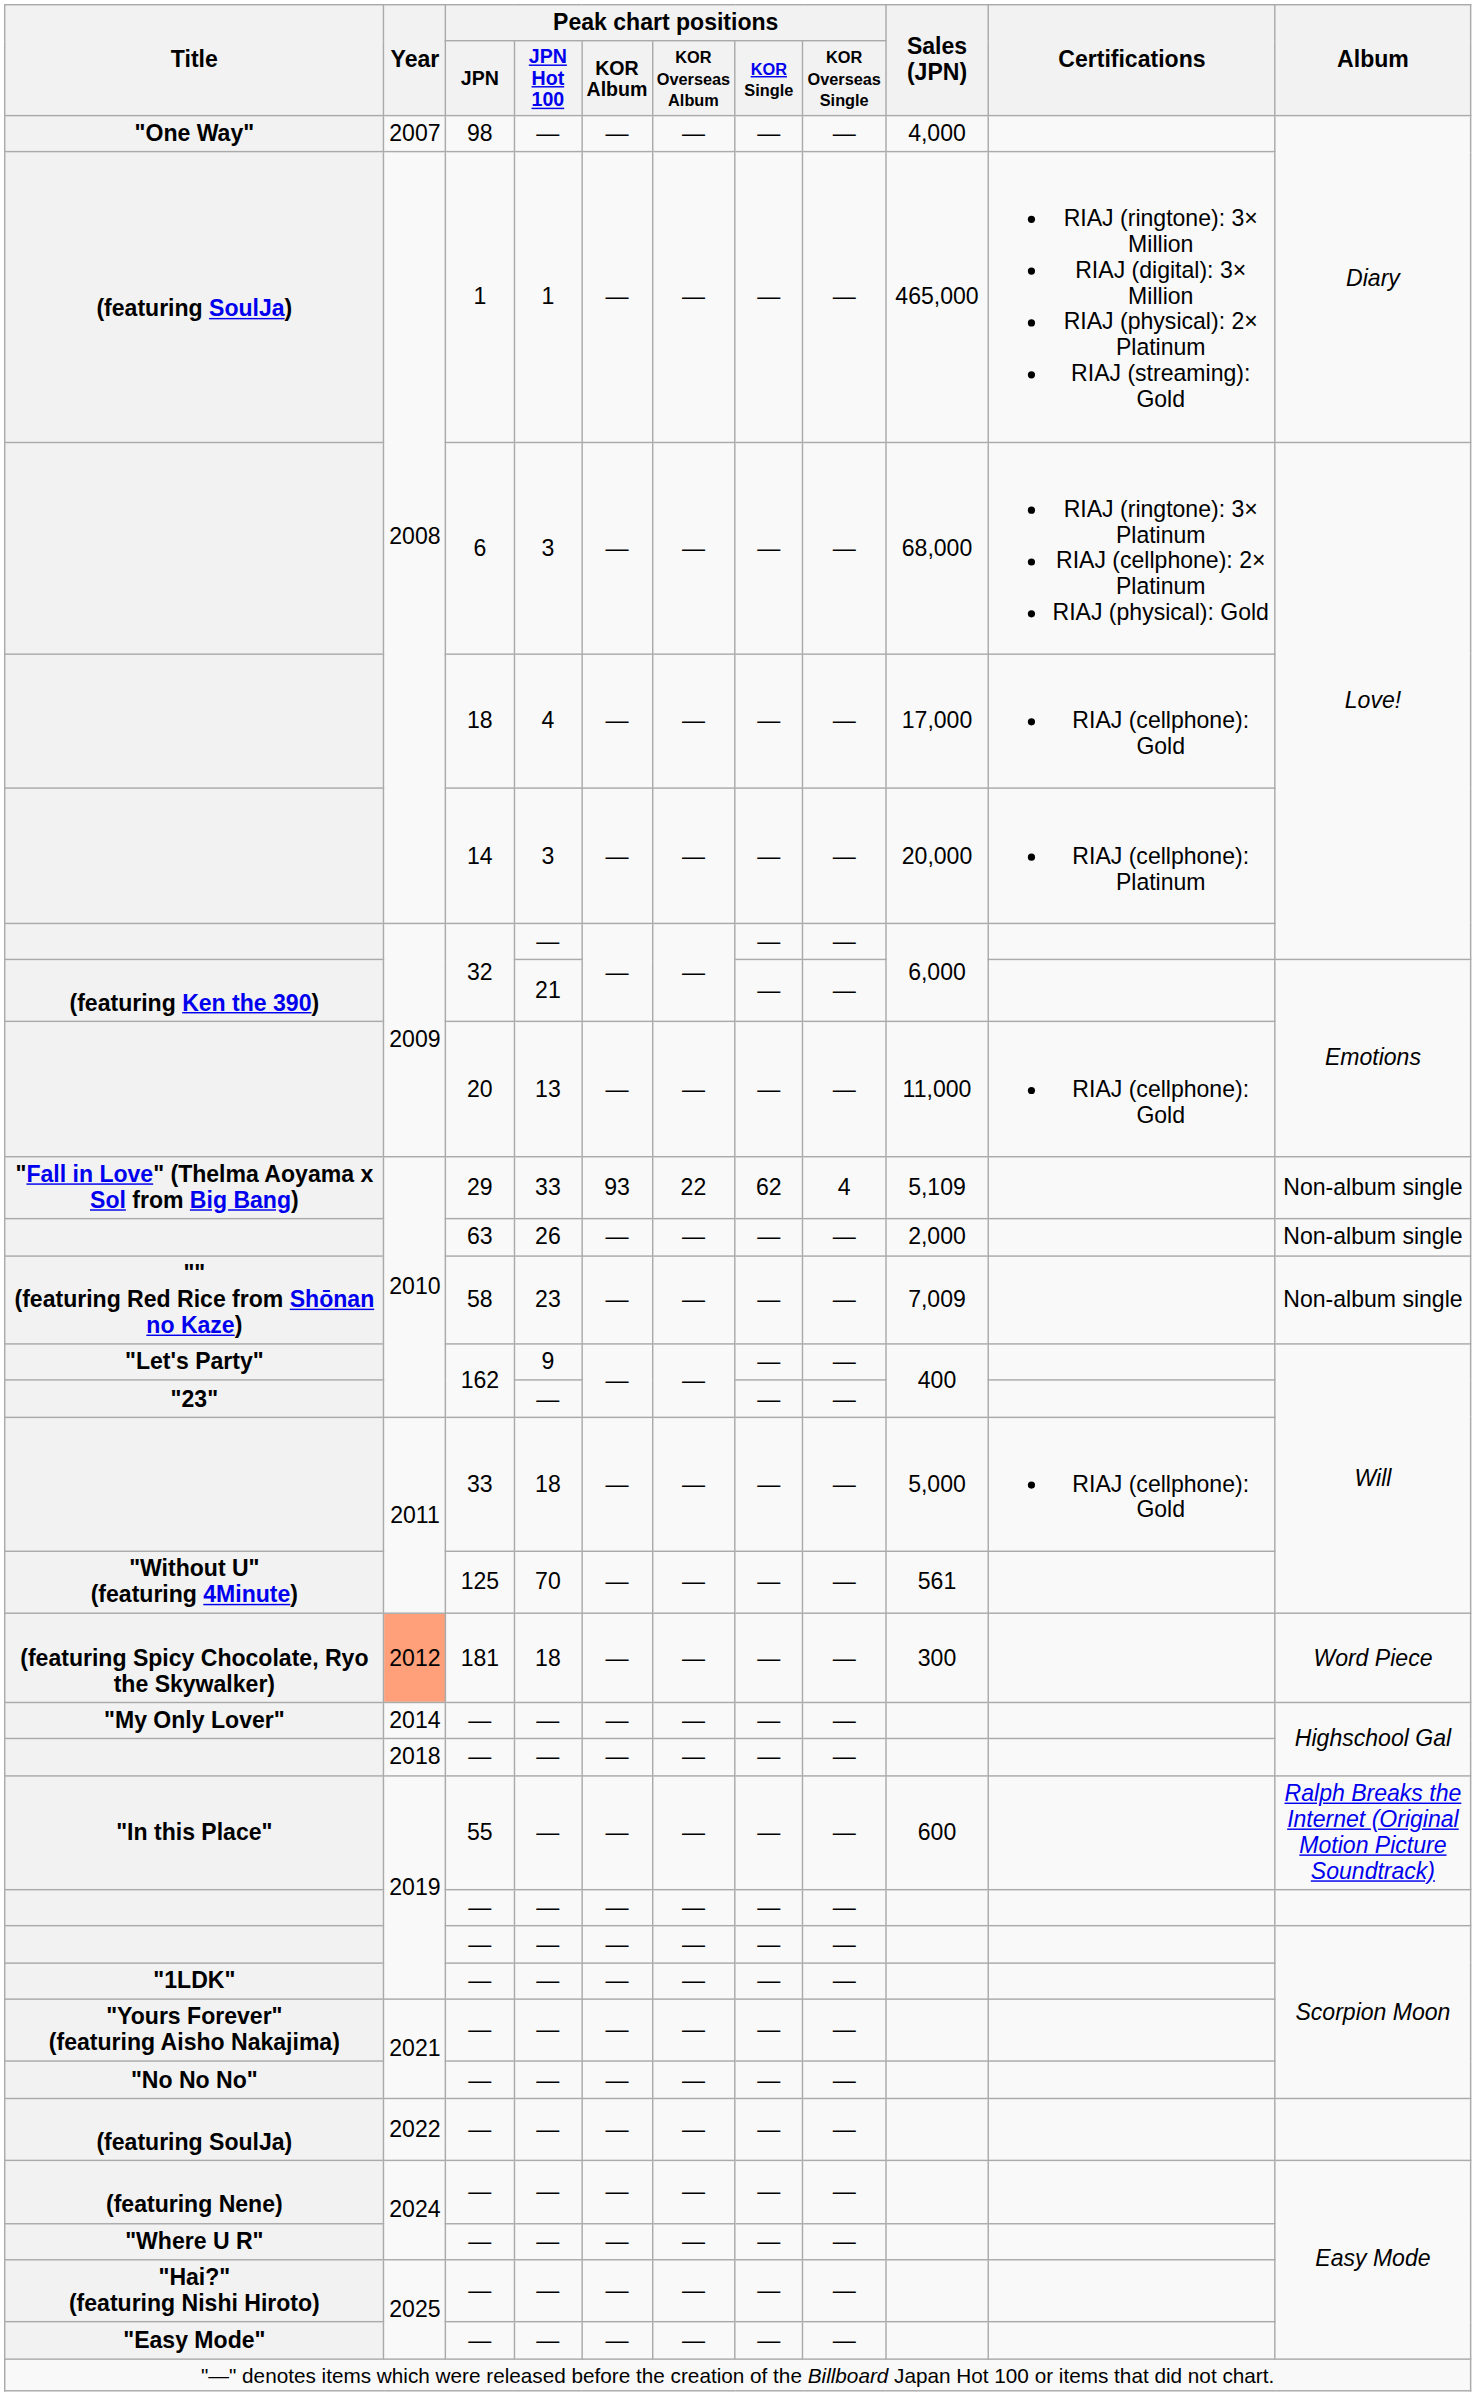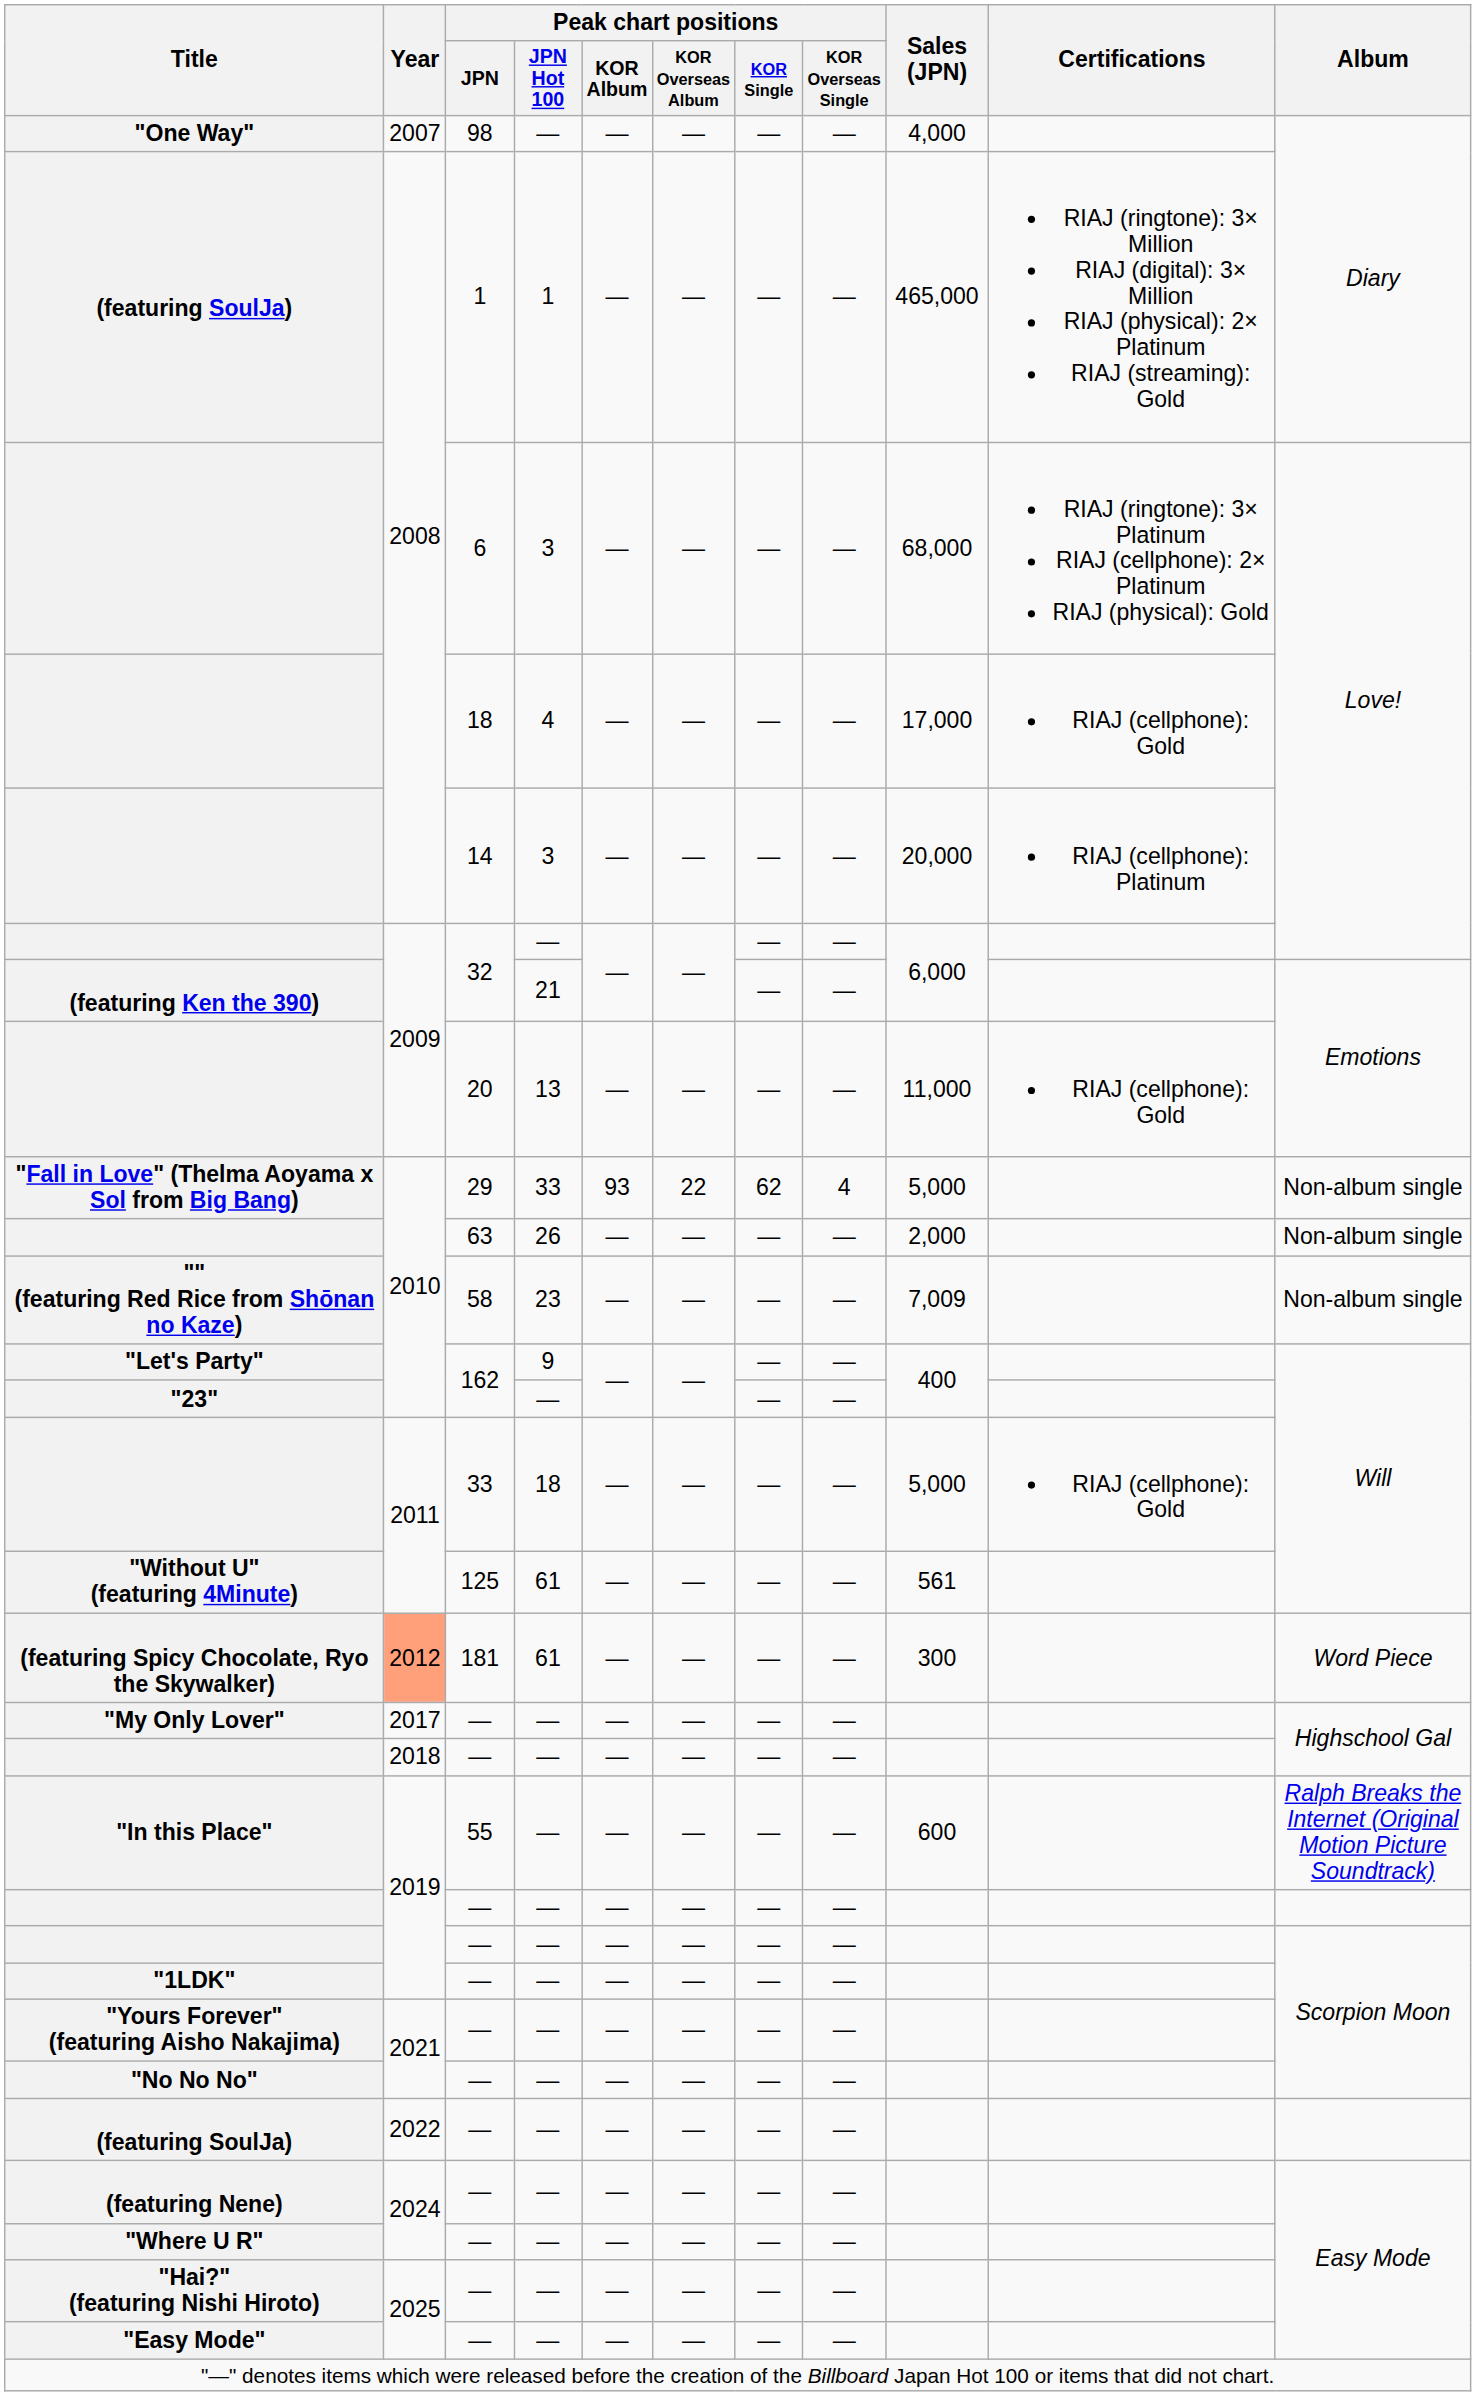 <table class="wikitable plainrowheaders" style="text-align:center;">
 <tr>
 <th scope="col" rowspan="2" style="width:16em;">Title</th>
 <th scope="col" rowspan="2" style="width:2em;">Year</th>
 <th scope="col" colspan="6">Peak chart positions</th>
 <th scope="col" rowspan="2" style="width:4em;">Sales (JPN)</th>
 <th scope="col" rowspan="2" style="width:12em;">Certifications</th>
 <th scope="col" rowspan="2" style="width:8em;">Album</th>
 </tr>
 <tr>
 <th style="width:3em;font-size:85%">JPN<br></th>
 <th style="width:3em;font-size:85%"><a href='#'>JPN Hot 100</a><br></th>
 <th style="width:3em;font-size:85%">KOR<br>Album<br></th>
 <th style="width:3em;font-size:85%"><small>KOR<br>Overseas<br>Album</small><br></th>
 <th style="width:3em;font-size:85%"><small><a href='#'>KOR</a><br>Single</small><br></th>
 <th style="width:3em;font-size:85%"><small>KOR<br>Overseas<br>Single</small><br></th>
 </tr>
 <tr>
 <th scope="row">"One Way"</th>
 <td>2007</td>
 <td>98</td>
 <td>—</td>
 <td>—</td>
 <td>—</td>
 <td>—</td>
 <td>—</td>
 <td>4,000</td>
 <td></td>
 <td rowspan="2"><em>Diary</em></td>
 </tr>
 <tr>
 <th scope="row"><br><span>(featuring <a href='#'>SoulJa</a>)</span></th>
 <td rowspan="4">2008</td>
 <td>1</td>
 <td>1</td>
 <td>—</td>
 <td>—</td>
 <td>—</td>
 <td>—</td>
 <td>465,000</td>
 <td><br><ul><li>RIAJ <span>(ringtone)</span>: 3× Million</li><li>RIAJ <span>(digital)</span>: 3× Million</li><li>RIAJ <span>(physical)</span>: 2× Platinum</li><li>RIAJ <span>(streaming)</span>: Gold</li></ul></td>
 </tr>
 <tr>
 <th scope="row"></th>
 <td>6</td>
 <td>3</td>
 <td>—</td>
 <td>—</td>
 <td>—</td>
 <td>—</td>
 <td>68,000</td>
 <td><br><ul><li>RIAJ <span>(ringtone)</span>: 3× Platinum</li><li>RIAJ <span>(cellphone)</span>: 2× Platinum</li><li>RIAJ <span>(physical)</span>: Gold</li></ul></td>
 <td rowspan="4"><em>Love!</em></td>
 </tr>
 <tr>
 <th scope="row"></th>
 <td>18</td>
 <td>4</td>
 <td>—</td>
 <td>—</td>
 <td>—</td>
 <td>—</td>
 <td>17,000</td>
 <td><br><ul><li>RIAJ <span>(cellphone)</span>: Gold</li></ul></td>
 </tr>
 <tr>
 <th scope="row"></th>
 <td>14</td>
 <td>3</td>
 <td>—</td>
 <td>—</td>
 <td>—</td>
 <td>—</td>
 <td>20,000</td>
 <td><br><ul><li>RIAJ <span>(cellphone)</span>: Platinum</li></ul></td>
 </tr>
 <tr>
 <th scope="row"></th>
 <td rowspan="3">2009</td>
 <td rowspan="2">32</td>
 <td>—</td>
 <td rowspan="2">—</td>
 <td rowspan="2">—</td>
 <td>—</td>
 <td>—</td>
 <td rowspan="2">6,000</td>
 <td></td>
 </tr>
 <tr>
 <th scope="row"><br><span>(featuring <a href='#'>Ken the 390</a>)</span></th>
 <td>21</td>
 <td>—</td>
 <td>—</td>
 <td></td>
 <td rowspan="2"><em>Emotions</em></td>
 </tr>
 <tr>
 <th scope="row"></th>
 <td>20</td>
 <td>13</td>
 <td>—</td>
 <td>—</td>
 <td>—</td>
 <td>—</td>
 <td>11,000</td>
 <td><br><ul><li>RIAJ <span>(cellphone)</span>: Gold</li></ul></td>
 </tr>
 <tr>
 <th scope="row">"<a href='#'>Fall in Love</a>" <span>(Thelma Aoyama x <a href='#'>Sol</a> from <a href='#'>Big Bang</a>)</span></th>
 <td rowspan="5">2010</td>
 <td>29</td>
 <td>33</td>
 <td>93</td>
 <td>22</td>
 <td>62</td>
 <td>4</td>
-<td>5,109</td>
+<td>5,000</td>
 <td></td>
 <td>Non-album single</td>
 </tr>
 <tr>
 <th scope="row"></th>
 <td>63</td>
 <td>26</td>
 <td>—</td>
 <td>—</td>
 <td>—</td>
 <td>—</td>
 <td>2,000</td>
 <td></td>
 <td>Non-album single</td>
 </tr>
 <tr>
 <th scope="row">"<a href='#'></a>"<br><span>(featuring Red Rice from <a href='#'>Shōnan no Kaze</a>)</span></th>
 <td>58</td>
 <td>23</td>
 <td>—</td>
 <td>—</td>
 <td>—</td>
 <td>—</td>
 <td>7,009</td>
 <td></td>
 <td>Non-album single</td>
 </tr>
 <tr>
 <th scope="row">"Let's Party"</th>
 <td rowspan="2">162</td>
 <td>9</td>
 <td rowspan="2">—</td>
 <td rowspan="2">—</td>
 <td>—</td>
 <td>—</td>
 <td rowspan="2">400</td>
 <td></td>
 <td rowspan="4"><em>Will</em></td>
 </tr>
 <tr>
 <th scope="row">"23"</th>
 <td>—</td>
 <td>—</td>
 <td>—</td>
 <td></td>
 </tr>
 <tr>
 <th scope="row"></th>
 <td rowspan="2">2011</td>
 <td>33</td>
 <td>18</td>
 <td>—</td>
 <td>—</td>
 <td>—</td>
 <td>—</td>
 <td>5,000</td>
 <td><br><ul><li>RIAJ <span>(cellphone)</span>: Gold</li></ul></td>
 </tr>
 <tr>
 <th scope="row">"Without U"<br><span>(featuring <a href='#'>4Minute</a>)</span></th>
 <td>125</td>
-<td>70</td>
+<td>61</td>
 <td>—</td>
 <td>—</td>
 <td>—</td>
 <td>—</td>
 <td>561</td>
 <td></td>
 </tr>
 <tr>
 <th scope="row"><br><span>(featuring Spicy Chocolate, Ryo the Skywalker)</span></th>
 <td style="background: lightsalmon;">2012</td>
 <td>181</td>
-<td>18</td>
+<td>61</td>
 <td>—</td>
 <td>—</td>
 <td>—</td>
 <td>—</td>
 <td>300</td>
 <td></td>
 <td><em>Word Piece</em></td>
 </tr>
 <tr>
 <th scope="row">"My Only Lover"</th>
-<td>2014</td>
+<td>2017</td>
 <td>—</td>
 <td>—</td>
 <td>—</td>
 <td>—</td>
 <td>—</td>
 <td>—</td>
 <td></td>
 <td></td>
 <td rowspan="2"><em>Highschool Gal</em></td>
 </tr>
 <tr>
 <th scope="row"></th>
 <td>2018</td>
 <td>—</td>
 <td>—</td>
 <td>—</td>
 <td>—</td>
 <td>—</td>
 <td>—</td>
 <td></td>
 <td></td>
 </tr>
 <tr>
 <th scope="row">"In this Place"</th>
 <td rowspan="4">2019</td>
 <td>55</td>
 <td>—</td>
 <td>—</td>
 <td>—</td>
 <td>—</td>
 <td>—</td>
 <td>600</td>
 <td></td>
 <td><em><a href='#'>Ralph Breaks the Internet (Original Motion Picture Soundtrack)</a></em></td>
 </tr>
 <tr>
 <th scope="row"></th>
 <td>—</td>
 <td>—</td>
 <td>—</td>
 <td>—</td>
 <td>—</td>
 <td>—</td>
 <td></td>
 <td></td>
 <td></td>
 </tr>
 <tr>
 <th scope="row"></th>
 <td>—</td>
 <td>—</td>
 <td>—</td>
 <td>—</td>
 <td>—</td>
 <td>—</td>
 <td></td>
 <td></td>
 <td rowspan="4"><em>Scorpion Moon</em></td>
 </tr>
 <tr>
 <th scope="row">"1LDK"</th>
 <td>—</td>
 <td>—</td>
 <td>—</td>
 <td>—</td>
 <td>—</td>
 <td>—</td>
 <td></td>
 <td></td>
 </tr>
 <tr>
 <th scope="row">"Yours Forever"<br><span>(featuring Aisho Nakajima)</span></th>
 <td rowspan="2">2021</td>
 <td>—</td>
 <td>—</td>
 <td>—</td>
 <td>—</td>
 <td>—</td>
 <td>—</td>
 <td></td>
 <td></td>
 </tr>
 <tr>
 <th scope="row">"No No No"</th>
 <td>—</td>
 <td>—</td>
 <td>—</td>
 <td>—</td>
 <td>—</td>
 <td>—</td>
 <td></td>
 <td></td>
 </tr>
 <tr>
 <th scope="row"><br><span>(featuring SoulJa)</span></th>
 <td>2022</td>
 <td>—</td>
 <td>—</td>
 <td>—</td>
 <td>—</td>
 <td>—</td>
 <td>—</td>
 <td></td>
 <td></td>
 <td></td>
 </tr>
 <tr>
 <th scope="row"><br><span>(featuring Nene)</span></th>
 <td rowspan="2">2024</td>
 <td>—</td>
 <td>—</td>
 <td>—</td>
 <td>—</td>
 <td>—</td>
 <td>—</td>
 <td></td>
 <td></td>
 <td rowspan="4"><em>Easy Mode</em></td>
 </tr>
 <tr>
 <th scope="row">"Where U R"</th>
 <td>—</td>
 <td>—</td>
 <td>—</td>
 <td>—</td>
 <td>—</td>
 <td>—</td>
 <td></td>
 </tr>
 <tr>
 <th scope="row">"Hai?"<br><span>(featuring Nishi Hiroto)</span></th>
 <td rowspan="2">2025</td>
 <td>—</td>
 <td>—</td>
 <td>—</td>
 <td>—</td>
 <td>—</td>
 <td>—</td>
 <td></td>
 <td></td>
 </tr>
 <tr>
 <th scope="row">"Easy Mode"</th>
 <td>—</td>
 <td>—</td>
 <td>—</td>
 <td>—</td>
 <td>—</td>
 <td>—</td>
 <td></td>
 <td></td>
 </tr>
 <tr>
 <td colspan="12" align="center" style="font-size:90%;">"—" denotes items which were released before the creation of the <em>Billboard</em> Japan Hot 100 or items that did not chart.</td>
 </tr>
 </table>
